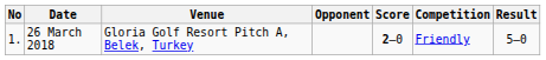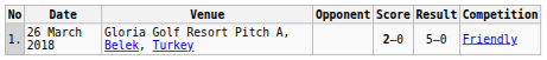 <table class="wikitable" style="font-size:100%;">
 <tr>
 <th>No</th>
 <th>Date</th>
 <th>Venue</th>
 <th>Opponent</th>
 <th>Score</th>
+<th>Result</th>
 <th>Competition</th>
-<th>Result</th>
 </tr>
 <tr>
-<td>1.</td>
+<td style="background: lightgrey;">1.</td>
 <td>26 March 2018</td>
 <td>Gloria Golf Resort Pitch A, <a href='#'>Belek</a>, <a href='#'>Turkey</a></td>
 <td></td>
 <td align=center><strong>2</strong>–0</td>
+<td align=center>5–0</td>
 <td><a href='#'>Friendly</a></td>
-<td align=center>5–0</td>
 </tr>
 </table>
